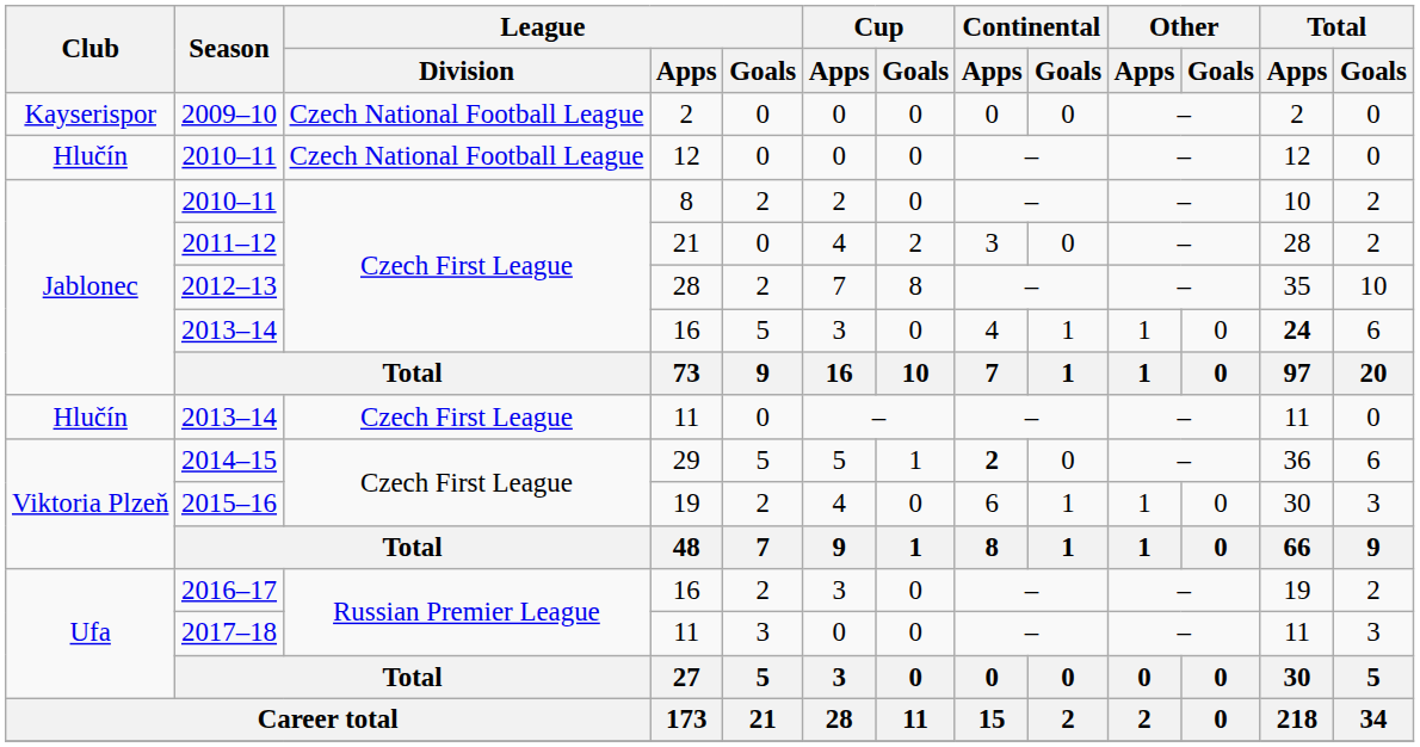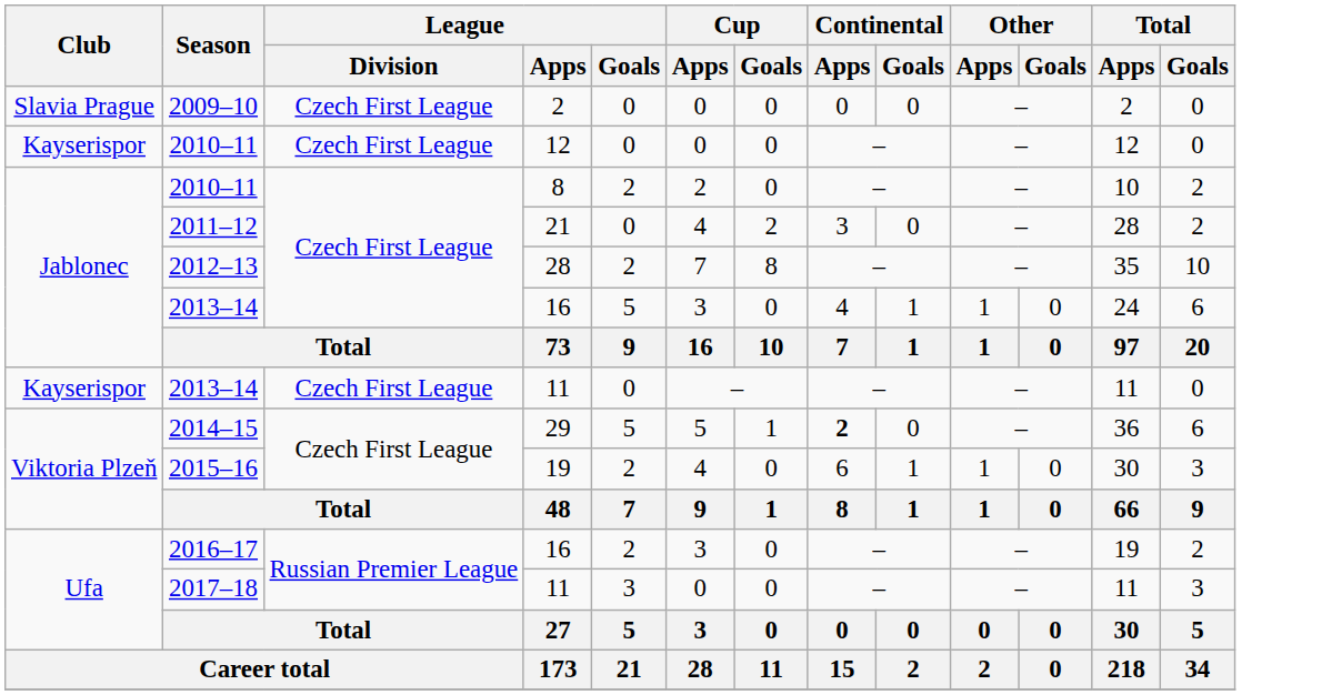 <table class="wikitable" style="text-align: center;">
 <tr>
 <th rowspan=2>Club</th>
 <th rowspan=2>Season</th>
 <th colspan=3>League</th>
 <th colspan=2>Cup</th>
 <th colspan=2>Continental</th>
 <th colspan=2>Other</th>
 <th colspan=2>Total</th>
 </tr>
 <tr>
 <th>Division</th>
 <th>Apps</th>
 <th>Goals</th>
 <th>Apps</th>
 <th>Goals</th>
 <th>Apps</th>
 <th>Goals</th>
 <th>Apps</th>
 <th>Goals</th>
 <th>Apps</th>
 <th>Goals</th>
 </tr>
 <tr>
-<td><a href='#'>Kayserispor</a></td>
+<td><a href='#'>Slavia Prague</a></td>
 <td><a href='#'>2009–10</a></td>
-<td><a href='#'>Czech National Football League</a></td>
+<td><a href='#'>Czech First League</a></td>
 <td>2</td>
 <td>0</td>
 <td>0</td>
 <td>0</td>
 <td>0</td>
 <td>0</td>
 <td colspan=2>–</td>
 <td>2</td>
 <td>0</td>
 </tr>
 <tr>
-<td><a href='#'>Hlučín</a></td>
+<td><a href='#'>Kayserispor</a></td>
 <td><a href='#'>2010–11</a></td>
-<td><a href='#'>Czech National Football League</a></td>
+<td><a href='#'>Czech First League</a></td>
 <td>12</td>
 <td>0</td>
 <td>0</td>
 <td>0</td>
 <td colspan=2>–</td>
 <td colspan=2>–</td>
 <td>12</td>
 <td>0</td>
 </tr>
 <tr>
 <td rowspan=5><a href='#'>Jablonec</a></td>
 <td><a href='#'>2010–11</a></td>
 <td rowspan=4><a href='#'>Czech First League</a></td>
 <td>8</td>
 <td>2</td>
 <td>2</td>
 <td>0</td>
 <td colspan=2>–</td>
 <td colspan=2>–</td>
 <td>10</td>
 <td>2</td>
 </tr>
 <tr>
 <td><a href='#'>2011–12</a></td>
 <td>21</td>
 <td>0</td>
 <td>4</td>
 <td>2</td>
 <td>3</td>
 <td>0</td>
 <td colspan=2>–</td>
 <td>28</td>
 <td>2</td>
 </tr>
 <tr>
 <td><a href='#'>2012–13</a></td>
 <td>28</td>
 <td>2</td>
 <td>7</td>
 <td>8</td>
 <td colspan=2>–</td>
 <td colspan=2>–</td>
 <td>35</td>
 <td>10</td>
 </tr>
 <tr>
 <td><a href='#'>2013–14</a></td>
 <td>16</td>
 <td>5</td>
 <td>3</td>
 <td>0</td>
 <td>4</td>
 <td>1</td>
 <td>1</td>
 <td>0</td>
-<td><strong>24</strong></td>
+<td>24</td>
 <td>6</td>
 </tr>
 <tr>
 <th colspan=2>Total</th>
 <th>73</th>
 <th>9</th>
 <th>16</th>
 <th>10</th>
 <th>7</th>
 <th>1</th>
 <th>1</th>
 <th>0</th>
 <th>97</th>
 <th>20</th>
 </tr>
 <tr>
-<td><a href='#'>Hlučín</a></td>
+<td><a href='#'>Kayserispor</a></td>
 <td><a href='#'>2013–14</a></td>
 <td><a href='#'>Czech First League</a></td>
 <td>11</td>
 <td>0</td>
 <td colspan=2>–</td>
 <td colspan=2>–</td>
 <td colspan=2>–</td>
 <td>11</td>
 <td>0</td>
 </tr>
 <tr>
 <td rowspan=3><a href='#'>Viktoria Plzeň</a></td>
 <td><a href='#'>2014–15</a></td>
 <td rowspan=2>Czech First League</td>
 <td>29</td>
 <td>5</td>
 <td>5</td>
 <td>1</td>
 <td><strong>2</strong></td>
 <td>0</td>
 <td colspan=2>–</td>
 <td>36</td>
 <td>6</td>
 </tr>
 <tr>
 <td><a href='#'>2015–16</a></td>
 <td>19</td>
 <td>2</td>
 <td>4</td>
 <td>0</td>
 <td>6</td>
 <td>1</td>
 <td>1</td>
 <td>0</td>
 <td>30</td>
 <td>3</td>
 </tr>
 <tr>
 <th colspan=2>Total</th>
 <th>48</th>
 <th>7</th>
 <th>9</th>
 <th>1</th>
 <th>8</th>
 <th>1</th>
 <th>1</th>
 <th>0</th>
 <th>66</th>
 <th>9</th>
 </tr>
 <tr>
 <td rowspan=3><a href='#'>Ufa</a></td>
 <td><a href='#'>2016–17</a></td>
 <td rowspan=2><a href='#'>Russian Premier League</a></td>
 <td>16</td>
 <td>2</td>
 <td>3</td>
 <td>0</td>
 <td colspan=2>–</td>
 <td colspan=2>–</td>
 <td>19</td>
 <td>2</td>
 </tr>
 <tr>
 <td><a href='#'>2017–18</a></td>
 <td>11</td>
 <td>3</td>
 <td>0</td>
 <td>0</td>
 <td colspan=2>–</td>
 <td colspan=2>–</td>
 <td>11</td>
 <td>3</td>
 </tr>
 <tr>
 <th colspan=2>Total</th>
 <th>27</th>
 <th>5</th>
 <th>3</th>
 <th>0</th>
 <th>0</th>
 <th>0</th>
 <th>0</th>
 <th>0</th>
 <th>30</th>
 <th>5</th>
 </tr>
 <tr>
 <th colspan=3>Career total</th>
 <th>173</th>
 <th>21</th>
 <th>28</th>
 <th>11</th>
 <th>15</th>
 <th>2</th>
 <th>2</th>
 <th>0</th>
 <th>218</th>
 <th>34</th>
 </tr>
 <tr>
 </tr>
 </table>
